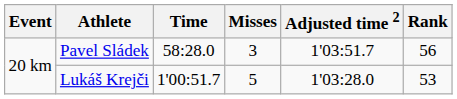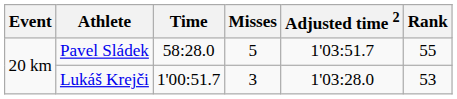 <table class="wikitable" style="font-size:90%">
 <tr>
 <th>Event</th>
 <th>Athlete</th>
 <th>Time</th>
 <th>Misses</th>
 <th>Adjusted time <sup>2</sup></th>
 <th>Rank</th>
 </tr>
 <tr>
 <td rowspan="2">20 km</td>
 <td><a href='#'>Pavel Sládek</a></td>
 <td align="center">58:28.0</td>
-<td align="center">3</td>
+<td align="center">5</td>
 <td align="center">1'03:51.7</td>
-<td align="center">56</td>
+<td align="center">55</td>
 </tr>
 <tr>
 <td><a href='#'>Lukáš Krejči</a></td>
 <td align="center">1'00:51.7</td>
-<td align="center">5</td>
+<td align="center">3</td>
 <td align="center">1'03:28.0</td>
 <td align="center">53</td>
 </tr>
 </table>
